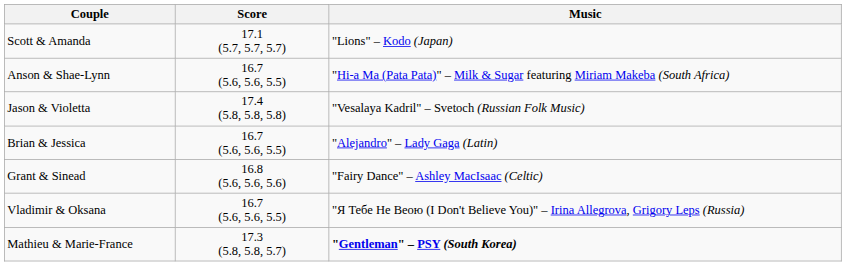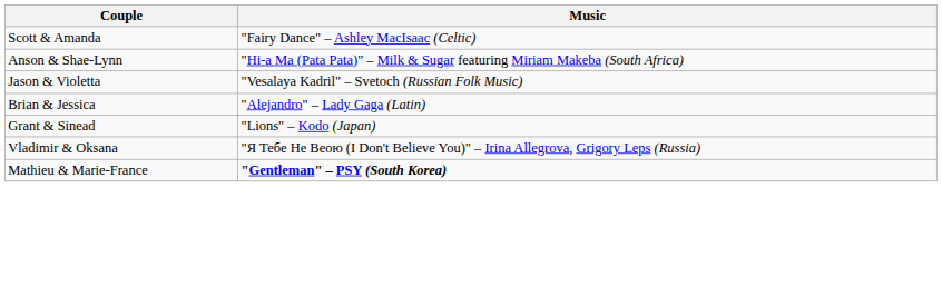 <table class="wikitable" style="width:85%;">
 <tr>
 <th style="width:20%;">Couple</th>
-<th style="width:18%;">Score</th>
 <th style="width:60%;">Music</th>
 </tr>
 <tr>
 <td>Scott & Amanda</td>
-<td style="text-align: center;">17.1 <br> (5.7, 5.7, 5.7)</td>
-<td>"Lions" – <a href='#'>Kodo</a> <em>(Japan)</em></td>
+<td>"Fairy Dance" – <a href='#'>Ashley MacIsaac</a> <em>(Celtic)</em></td>
 </tr>
 <tr>
 <td>Anson & Shae-Lynn</td>
-<td style="text-align: center;">16.7 <br> (5.6, 5.6, 5.5)</td>
 <td>"<a href='#'>Hi-a Ma (Pata Pata)</a>" – <a href='#'>Milk & Sugar</a> featuring <a href='#'>Miriam Makeba</a> <em>(South Africa)</em></td>
 </tr>
 <tr>
 <td>Jason & Violetta</td>
-<td style="text-align: center;">17.4 <br> (5.8, 5.8, 5.8)</td>
 <td>"Vesalaya Kadril" – Svetoch <em>(Russian Folk Music)</em></td>
 </tr>
 <tr>
 <td>Brian & Jessica</td>
-<td style="text-align: center;">16.7 <br> (5.6, 5.6, 5.5)</td>
 <td>"<a href='#'>Alejandro</a>" – <a href='#'>Lady Gaga</a> <em>(Latin)</em></td>
 </tr>
 <tr>
 <td>Grant & Sinead</td>
-<td style="text-align: center;">16.8 <br> (5.6, 5.6, 5.6)</td>
-<td>"Fairy Dance" – <a href='#'>Ashley MacIsaac</a> <em>(Celtic)</em></td>
+<td>"Lions" – <a href='#'>Kodo</a> <em>(Japan)</em></td>
 </tr>
 <tr>
 <td>Vladimir & Oksana</td>
-<td style="text-align: center;">16.7 <br> (5.6, 5.6, 5.5)</td>
 <td>"Я Тебе Не Веою (I Don't Believe You)" – <a href='#'>Irina Allegrova</a>, <a href='#'>Grigory Leps</a> <em>(Russia)</em></td>
 </tr>
 <tr>
 <td>Mathieu & Marie-France</td>
-<td style="text-align: center;">17.3 <br> (5.8, 5.8, 5.7)</td>
 <td><strong>"<a href='#'>Gentleman</a>" – <a href='#'>PSY</a> <em>(South Korea)</em></strong></td>
 </tr>
 </table>
